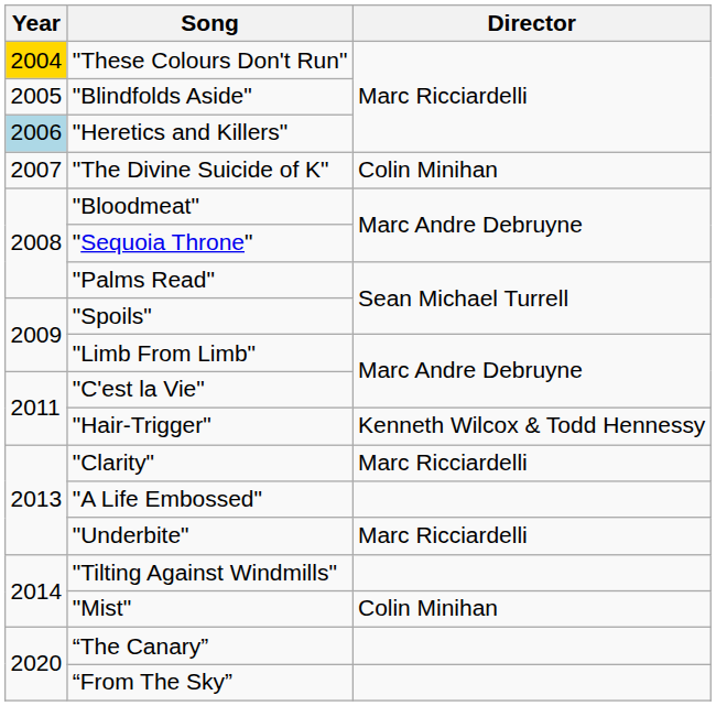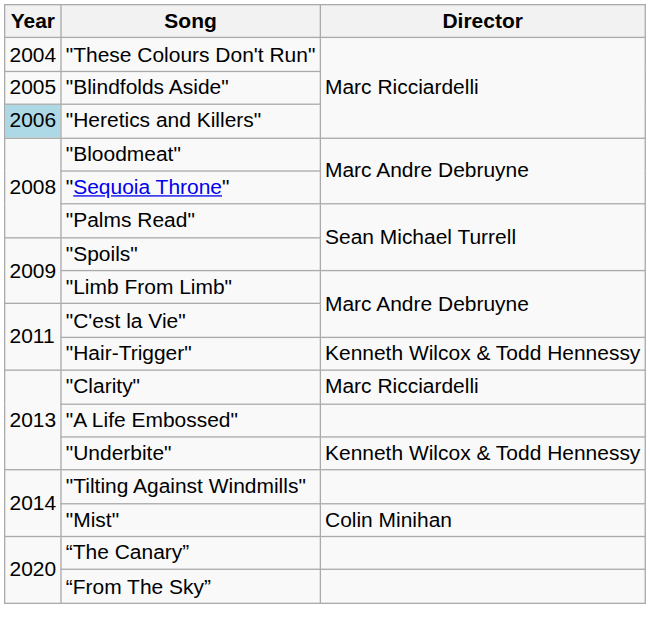 <table class="wikitable">
 <tr>
 <th>Year</th>
 <th>Song</th>
 <th>Director</th>
 </tr>
 <tr>
-<td style="background: gold;">2004</td>
+<td>2004</td>
 <td>"These Colours Don't Run"</td>
 <td rowspan="3">Marc Ricciardelli</td>
 </tr>
 <tr>
 <td>2005</td>
 <td>"Blindfolds Aside"</td>
 </tr>
 <tr>
 <td style="background: lightblue;">2006</td>
 <td>"Heretics and Killers"</td>
-</tr>
-<tr>
-<td>2007</td>
-<td>"The Divine Suicide of K"</td>
-<td>Colin Minihan</td>
 </tr>
 <tr>
 <td rowspan="3">2008</td>
 <td>"Bloodmeat"</td>
 <td rowspan="2">Marc Andre Debruyne</td>
 </tr>
 <tr>
 <td>"<a href='#'>Sequoia Throne</a>"</td>
 </tr>
 <tr>
 <td>"Palms Read"</td>
 <td rowspan="2">Sean Michael Turrell</td>
 </tr>
 <tr>
 <td rowspan="2">2009</td>
 <td>"Spoils"</td>
 </tr>
 <tr>
 <td>"Limb From Limb"</td>
 <td rowspan="2">Marc Andre Debruyne</td>
 </tr>
 <tr>
 <td rowspan="2">2011</td>
 <td>"C'est la Vie"</td>
 </tr>
 <tr>
 <td>"Hair-Trigger"</td>
 <td>Kenneth Wilcox & Todd Hennessy</td>
 </tr>
 <tr>
 <td rowspan="3">2013</td>
 <td>"Clarity"</td>
 <td>Marc Ricciardelli</td>
 </tr>
 <tr>
 <td>"A Life Embossed"</td>
 <td></td>
 </tr>
 <tr>
 <td>"Underbite"</td>
-<td>Marc Ricciardelli</td>
+<td>Kenneth Wilcox & Todd Hennessy</td>
 </tr>
 <tr>
 <td rowspan="2">2014</td>
 <td>"Tilting Against Windmills"</td>
 <td></td>
 </tr>
 <tr>
 <td>"Mist"</td>
 <td>Colin Minihan</td>
 </tr>
 <tr>
 <td rowspan="2">2020</td>
 <td>“The Canary”</td>
 <td></td>
 </tr>
 <tr>
 <td>“From The Sky”</td>
 <td></td>
 </tr>
 </table>
